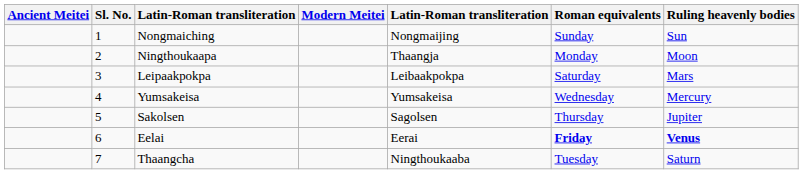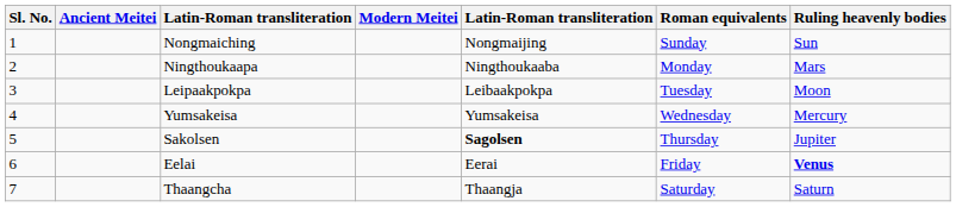 <table class="wikitable">
 <tr>
+<th>Sl. No.</th>
 <th><a href='#'>Ancient Meitei</a></th>
-<th>Sl. No.</th>
 <th>Latin-Roman transliteration</th>
 <th><a href='#'>Modern Meitei</a></th>
 <th>Latin-Roman transliteration</th>
 <th>Roman equivalents</th>
 <th>Ruling heavenly bodies</th>
 </tr>
 <tr>
+<td>1</td>
 <td></td>
-<td>1</td>
 <td>Nongmaiching</td>
 <td></td>
 <td>Nongmaijing</td>
 <td><a href='#'>Sunday</a></td>
 <td><a href='#'>Sun</a></td>
 </tr>
 <tr>
+<td>2</td>
 <td></td>
-<td>2</td>
 <td>Ningthoukaapa</td>
 <td></td>
-<td>Thaangja</td>
+<td>Ningthoukaaba</td>
 <td><a href='#'>Monday</a></td>
+<td><a href='#'>Mars</a></td>
+</tr>
+<tr>
+<td>3</td>
+<td></td>
+<td>Leipaakpokpa</td>
+<td></td>
+<td>Leibaakpokpa</td>
+<td><a href='#'>Tuesday</a></td>
 <td><a href='#'>Moon</a></td>
 </tr>
 <tr>
+<td>4</td>
 <td></td>
-<td>3</td>
-<td>Leipaakpokpa</td>
-<td></td>
-<td>Leibaakpokpa</td>
-<td><a href='#'>Saturday</a></td>
-<td><a href='#'>Mars</a></td>
-</tr>
-<tr>
-<td></td>
-<td>4</td>
 <td>Yumsakeisa</td>
 <td></td>
 <td>Yumsakeisa</td>
 <td><a href='#'>Wednesday</a></td>
 <td><a href='#'>Mercury</a></td>
 </tr>
 <tr>
+<td>5</td>
 <td></td>
-<td>5</td>
 <td>Sakolsen</td>
 <td></td>
-<td>Sagolsen</td>
+<td><strong>Sagolsen</strong></td>
 <td><a href='#'>Thursday</a></td>
 <td><a href='#'>Jupiter</a></td>
 </tr>
 <tr>
+<td>6</td>
 <td></td>
-<td>6</td>
 <td>Eelai</td>
 <td></td>
 <td>Eerai</td>
-<td><strong><a href='#'>Friday</a></strong></td>
+<td><a href='#'>Friday</a></td>
 <td><strong><a href='#'>Venus</a></strong></td>
 </tr>
 <tr>
+<td>7</td>
 <td></td>
-<td>7</td>
 <td>Thaangcha</td>
 <td></td>
-<td>Ningthoukaaba</td>
-<td><a href='#'>Tuesday</a></td>
+<td>Thaangja</td>
+<td><a href='#'>Saturday</a></td>
 <td><a href='#'>Saturn</a></td>
 </tr>
 </table>
